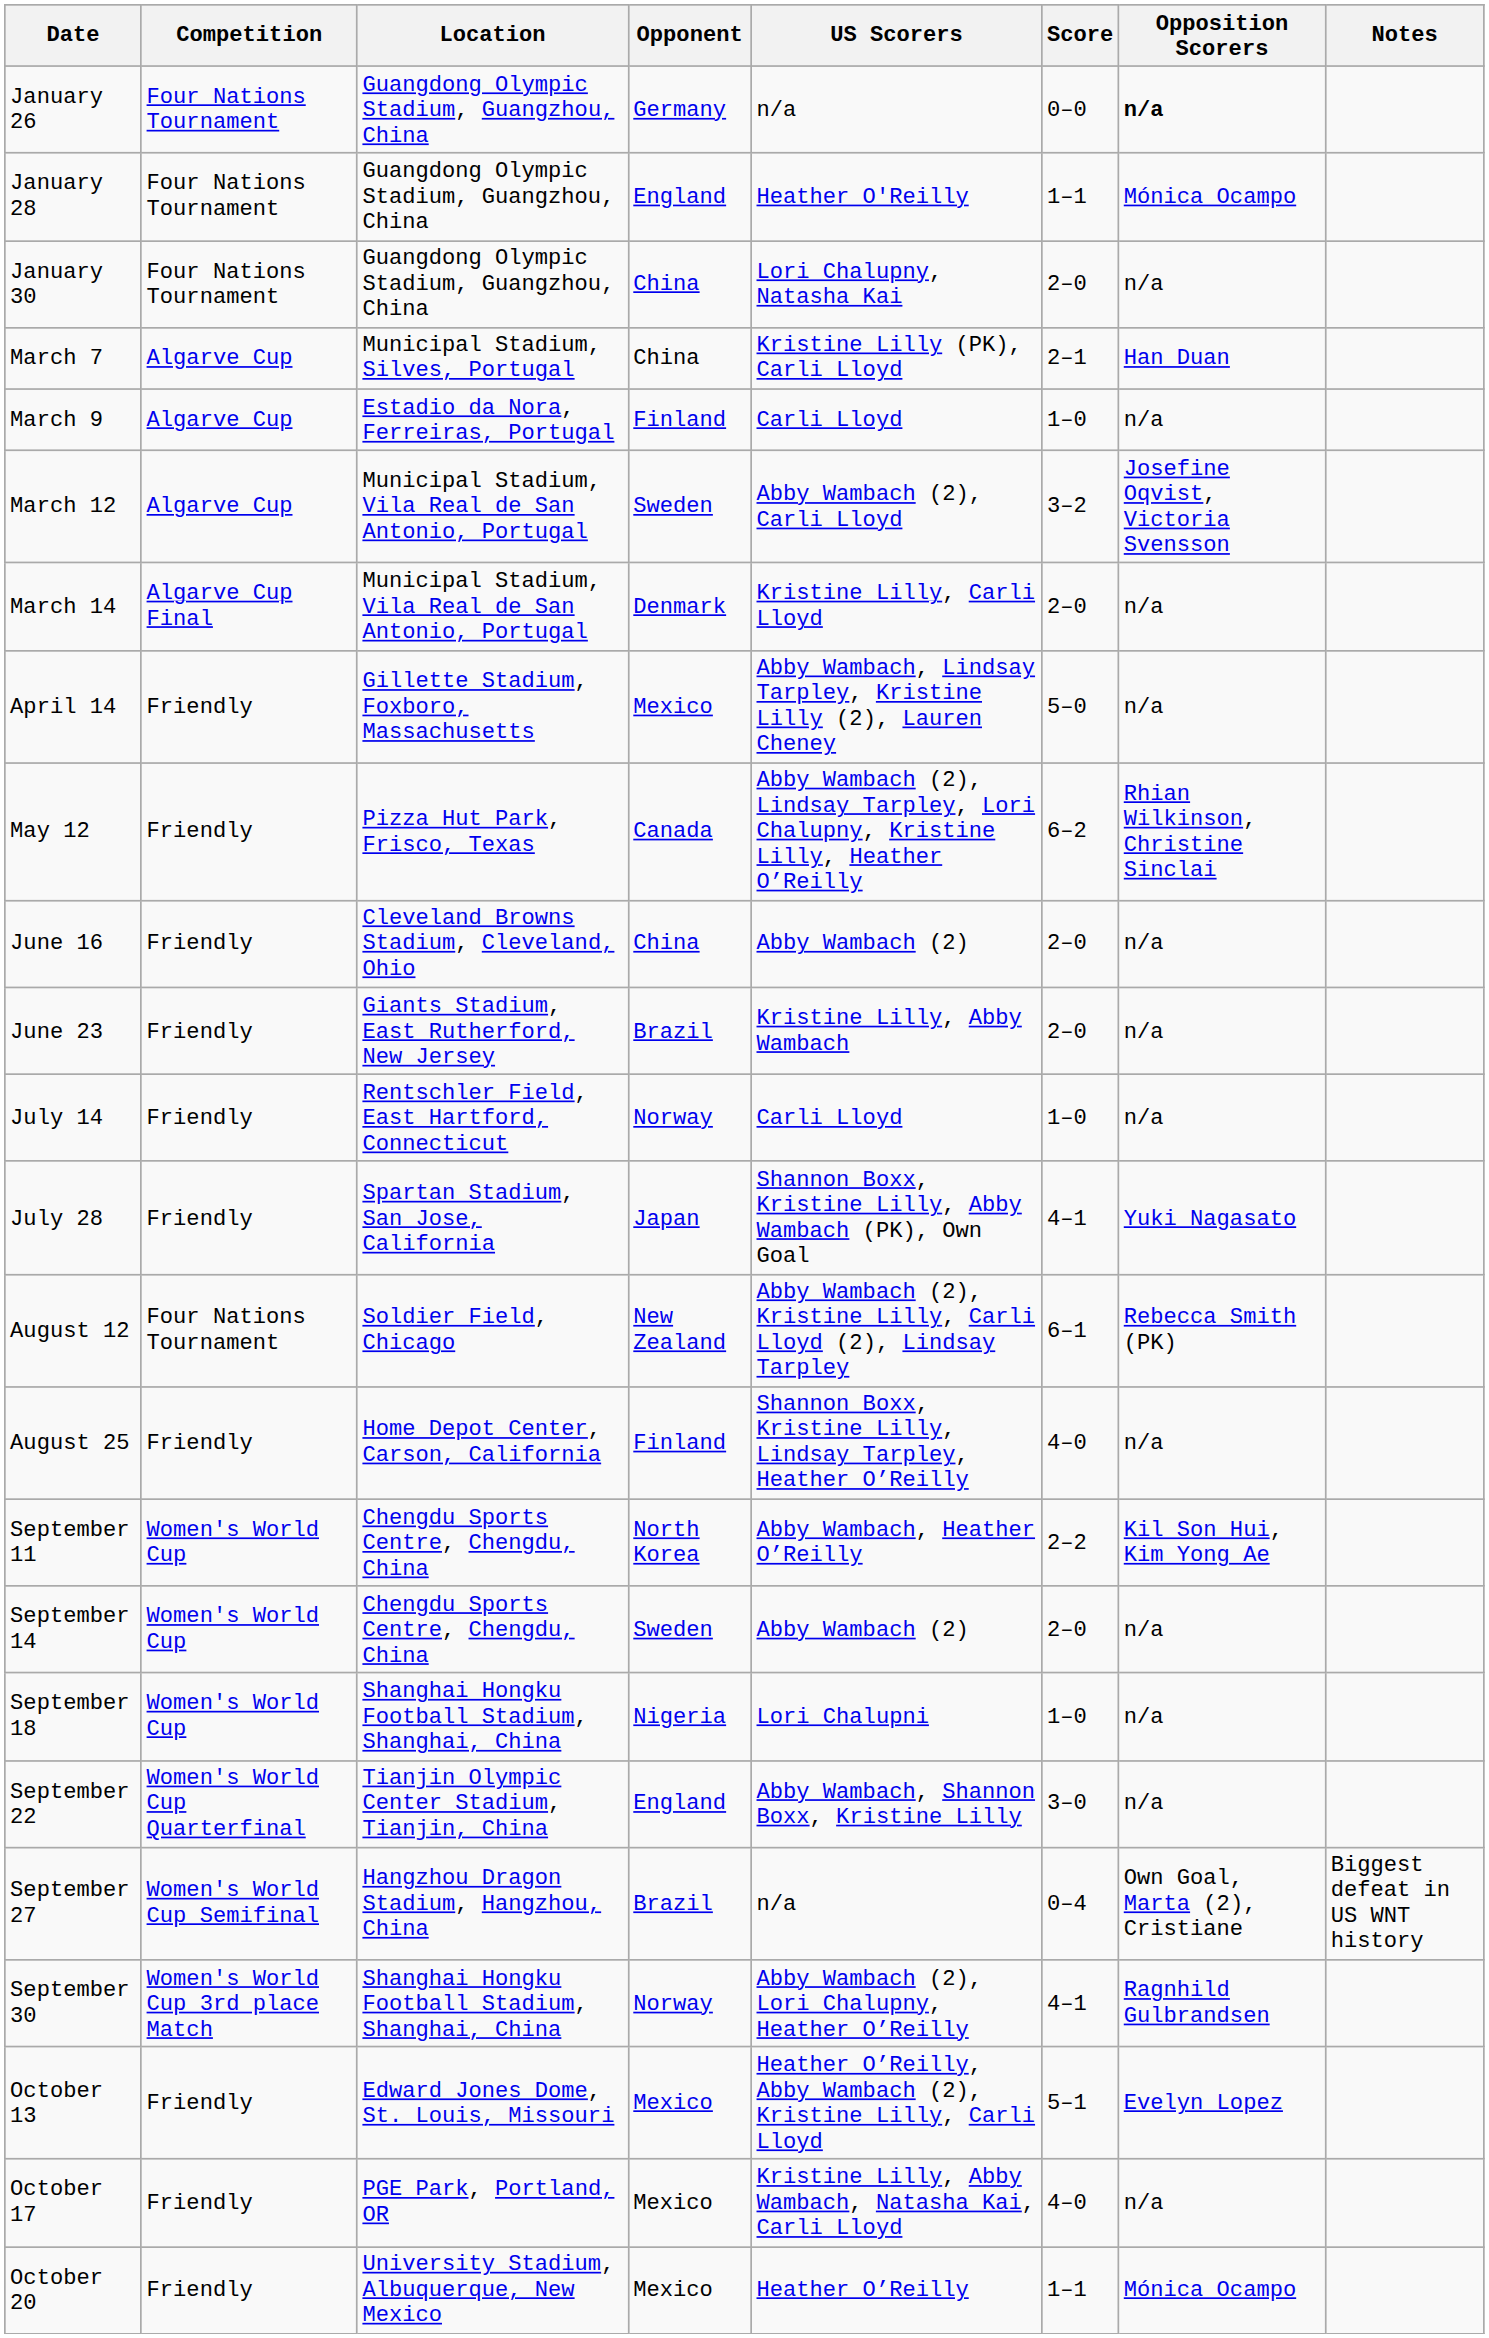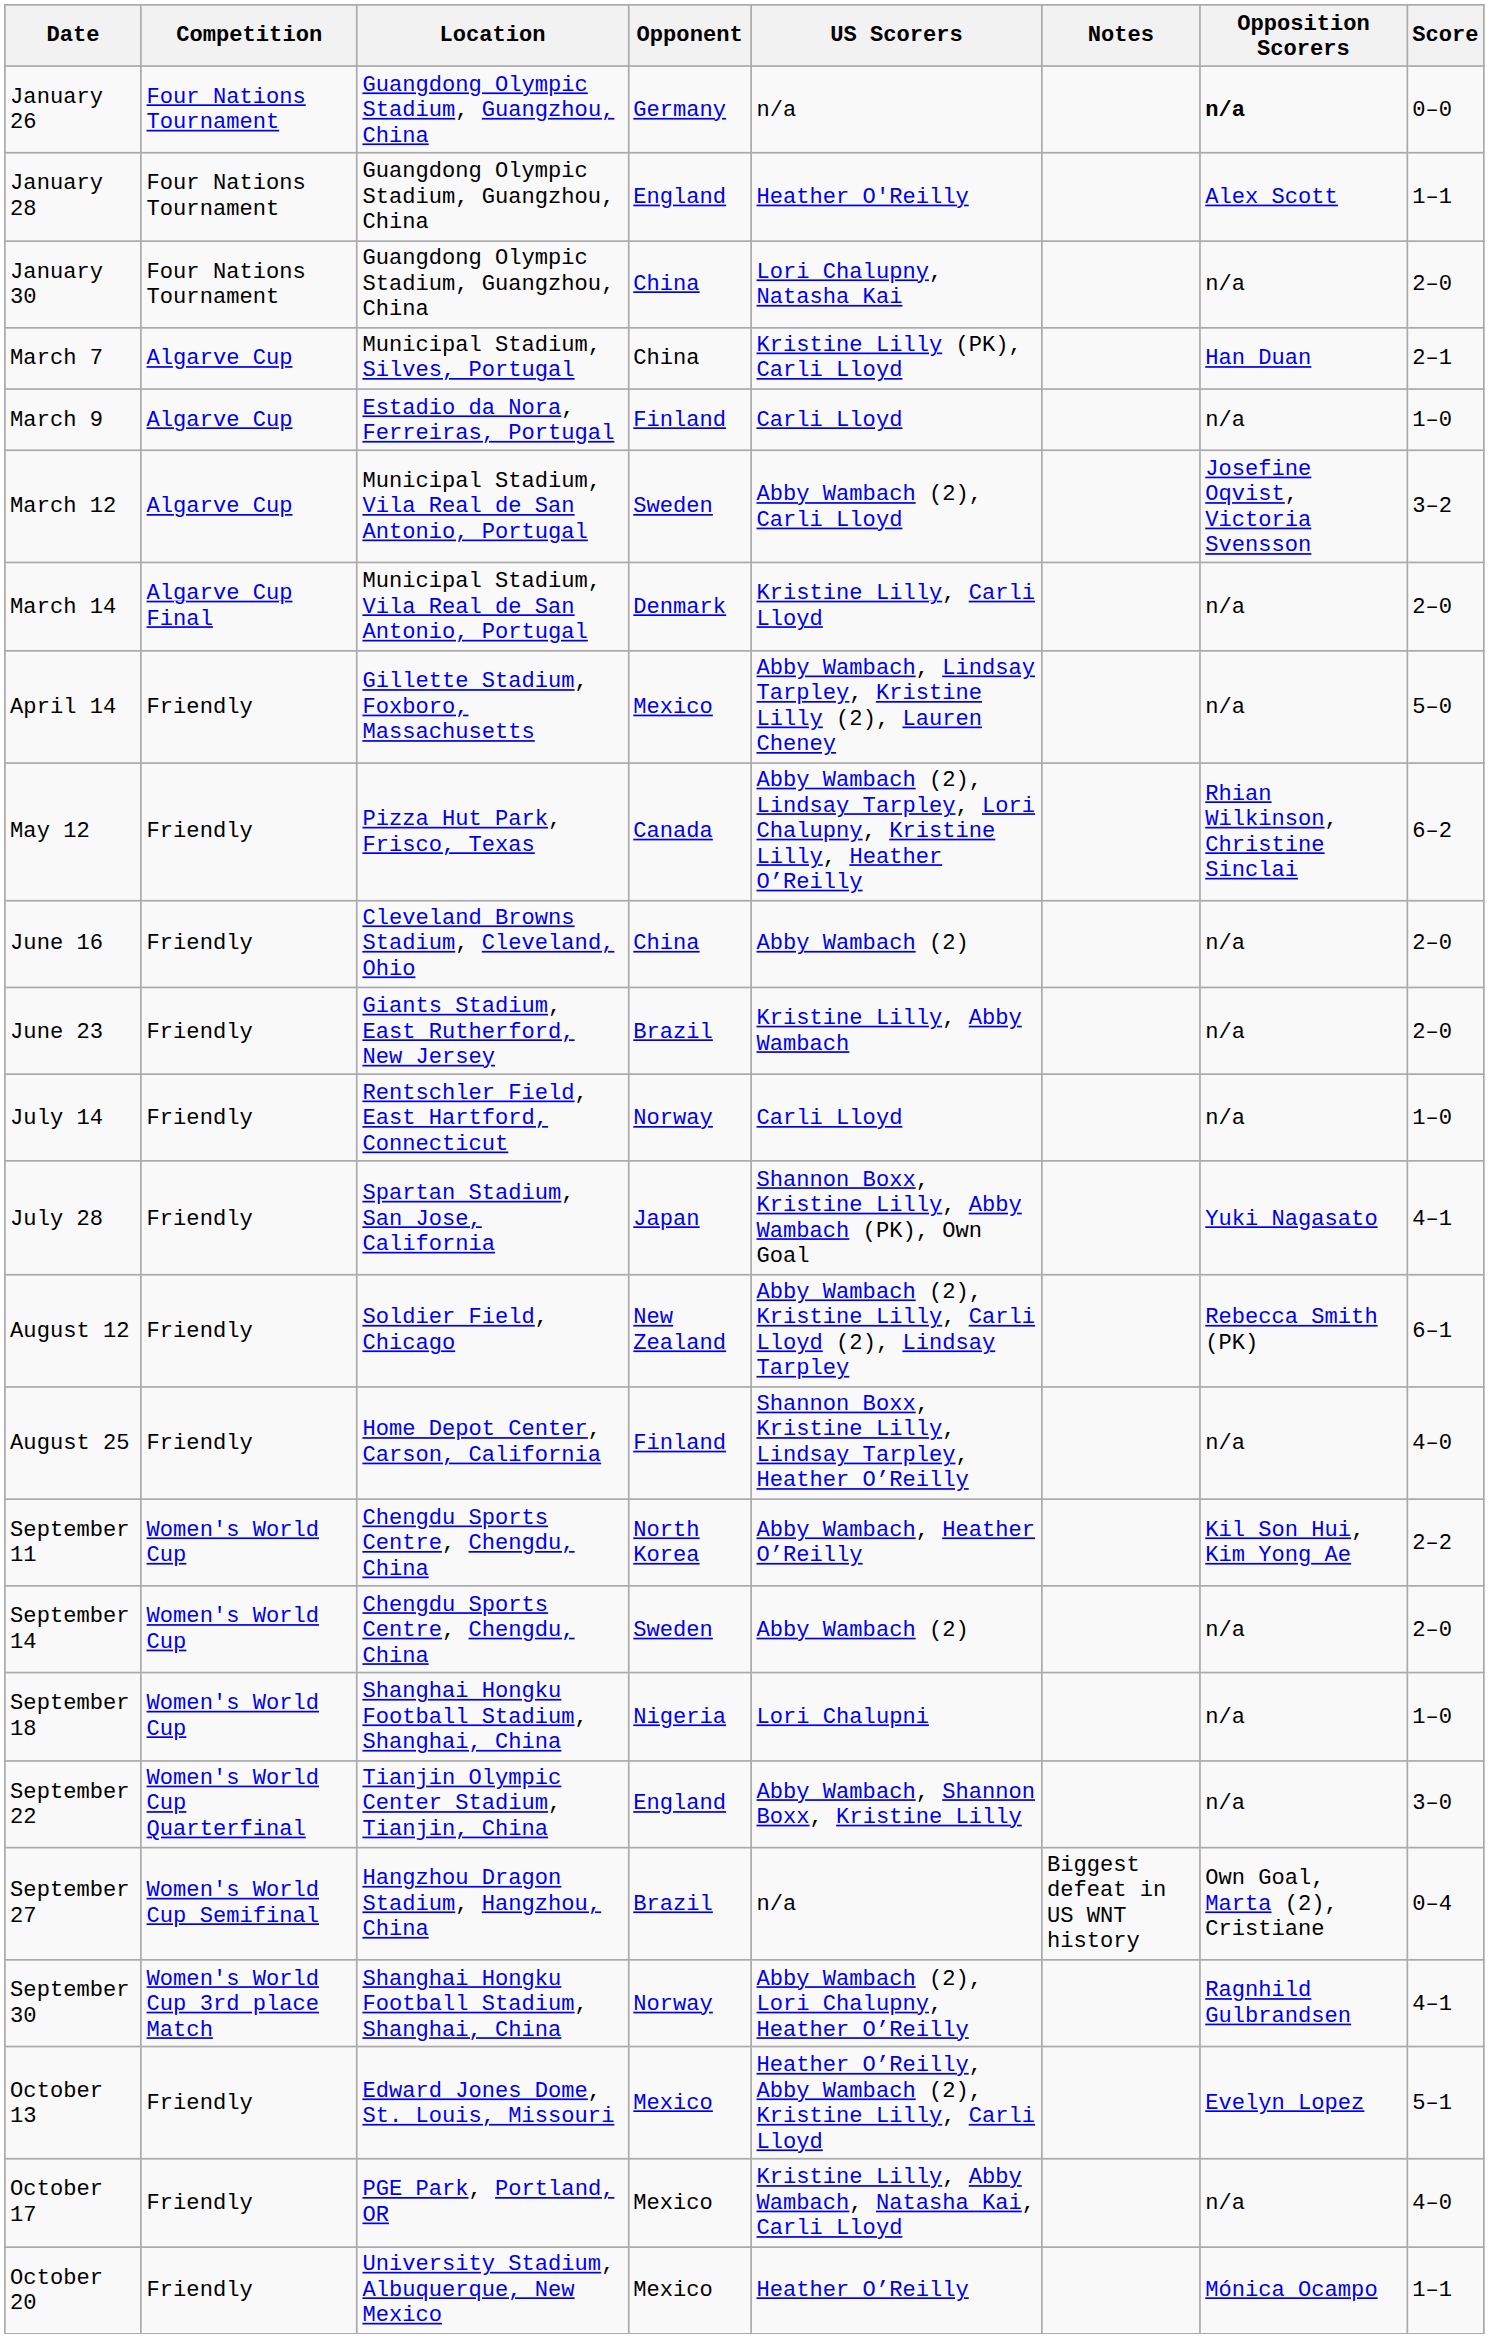 <table class="wikitable">
 <tr>
 <th>Date</th>
 <th>Competition</th>
 <th>Location</th>
 <th>Opponent</th>
 <th>US Scorers</th>
+<th>Notes</th>
+<th>Opposition Scorers</th>
 <th>Score</th>
-<th>Opposition Scorers</th>
-<th>Notes</th>
 </tr>
 <tr>
 <td>January 26</td>
 <td><a href='#'>Four Nations Tournament</a></td>
 <td><a href='#'>Guangdong Olympic Stadium</a>, <a href='#'>Guangzhou, China</a></td>
 <td><a href='#'>Germany</a></td>
 <td>n/a</td>
+<td></td>
+<td><strong>n/a</strong></td>
 <td>0–0</td>
-<td><strong>n/a</strong></td>
-<td></td>
 </tr>
 <tr>
 <td>January 28</td>
 <td>Four Nations Tournament</td>
 <td>Guangdong Olympic Stadium, Guangzhou, China</td>
 <td><a href='#'>England</a></td>
 <td><a href='#'>Heather O'Reilly</a></td>
+<td></td>
+<td><a href='#'>Alex Scott</a></td>
 <td>1–1</td>
-<td><a href='#'>Mónica Ocampo</a></td>
-<td></td>
 </tr>
 <tr>
 <td>January 30</td>
 <td>Four Nations Tournament</td>
 <td>Guangdong Olympic Stadium, Guangzhou, China</td>
 <td><a href='#'>China</a></td>
 <td><a href='#'>Lori Chalupny</a>, <a href='#'>Natasha Kai</a></td>
+<td></td>
+<td>n/a</td>
 <td>2–0</td>
-<td>n/a</td>
-<td></td>
 </tr>
 <tr>
 <td>March 7</td>
 <td><a href='#'>Algarve Cup</a></td>
 <td>Municipal Stadium, <a href='#'>Silves, Portugal</a></td>
 <td>China</td>
 <td><a href='#'>Kristine Lilly</a> (PK), <a href='#'>Carli Lloyd</a></td>
+<td></td>
+<td><a href='#'>Han Duan</a></td>
 <td>2–1</td>
-<td><a href='#'>Han Duan</a></td>
-<td></td>
 </tr>
 <tr>
 <td>March 9</td>
 <td><a href='#'>Algarve Cup</a></td>
 <td><a href='#'>Estadio da Nora</a>, <a href='#'>Ferreiras, Portugal</a></td>
 <td><a href='#'>Finland</a></td>
 <td><a href='#'>Carli Lloyd</a></td>
+<td></td>
+<td>n/a</td>
 <td>1–0</td>
-<td>n/a</td>
-<td></td>
 </tr>
 <tr>
 <td>March 12</td>
 <td><a href='#'>Algarve Cup</a></td>
 <td>Municipal Stadium, <a href='#'>Vila Real de San Antonio, Portugal</a></td>
 <td><a href='#'>Sweden</a></td>
 <td><a href='#'>Abby Wambach</a> (2), <a href='#'>Carli Lloyd</a></td>
+<td></td>
+<td><a href='#'>Josefine Oqvist</a>, <a href='#'>Victoria Svensson</a></td>
 <td>3–2</td>
-<td><a href='#'>Josefine Oqvist</a>, <a href='#'>Victoria Svensson</a></td>
-<td></td>
 </tr>
 <tr>
 <td>March 14</td>
 <td><a href='#'>Algarve Cup Final</a></td>
 <td>Municipal Stadium, <a href='#'>Vila Real de San Antonio, Portugal</a></td>
 <td><a href='#'>Denmark</a></td>
 <td><a href='#'>Kristine Lilly</a>, <a href='#'>Carli Lloyd</a></td>
+<td></td>
+<td>n/a</td>
 <td>2–0</td>
-<td>n/a</td>
-<td></td>
 </tr>
 <tr>
 <td>April 14</td>
 <td>Friendly</td>
 <td><a href='#'>Gillette Stadium</a>, <a href='#'>Foxboro, Massachusetts</a></td>
 <td><a href='#'>Mexico</a></td>
 <td><a href='#'>Abby Wambach</a>, <a href='#'>Lindsay Tarpley</a>, <a href='#'>Kristine Lilly</a> (2), <a href='#'>Lauren Cheney</a></td>
+<td></td>
+<td>n/a</td>
 <td>5–0</td>
-<td>n/a</td>
-<td></td>
 </tr>
 <tr>
 <td>May 12</td>
 <td>Friendly</td>
 <td><a href='#'>Pizza Hut Park</a>, <a href='#'>Frisco, Texas</a></td>
 <td><a href='#'>Canada</a></td>
 <td><a href='#'>Abby Wambach</a> (2), <a href='#'>Lindsay Tarpley</a>, <a href='#'>Lori Chalupny</a>, <a href='#'>Kristine Lilly</a>, <a href='#'>Heather O’Reilly</a></td>
+<td></td>
+<td><a href='#'>Rhian Wilkinson</a>, <a href='#'>Christine Sinclai</a></td>
 <td>6–2</td>
-<td><a href='#'>Rhian Wilkinson</a>, <a href='#'>Christine Sinclai</a></td>
-<td></td>
 </tr>
 <tr>
 <td>June 16</td>
 <td>Friendly</td>
 <td><a href='#'>Cleveland Browns Stadium</a>, <a href='#'>Cleveland, Ohio</a></td>
 <td><a href='#'>China</a></td>
 <td><a href='#'>Abby Wambach</a> (2)</td>
+<td></td>
+<td>n/a</td>
 <td>2–0</td>
-<td>n/a</td>
-<td></td>
 </tr>
 <tr>
 <td>June 23</td>
 <td>Friendly</td>
 <td><a href='#'>Giants Stadium</a>, <a href='#'>East Rutherford, New Jersey</a></td>
 <td><a href='#'>Brazil</a></td>
 <td><a href='#'>Kristine Lilly</a>, <a href='#'>Abby Wambach</a></td>
+<td></td>
+<td>n/a</td>
 <td>2–0</td>
-<td>n/a</td>
-<td></td>
 </tr>
 <tr>
 <td>July 14</td>
 <td>Friendly</td>
 <td><a href='#'>Rentschler Field</a>, <a href='#'>East Hartford, Connecticut</a></td>
 <td><a href='#'>Norway</a></td>
 <td><a href='#'>Carli Lloyd</a></td>
+<td></td>
+<td>n/a</td>
 <td>1–0</td>
-<td>n/a</td>
-<td></td>
 </tr>
 <tr>
 <td>July 28</td>
 <td>Friendly</td>
 <td><a href='#'>Spartan Stadium</a>, <a href='#'>San Jose, California</a></td>
 <td><a href='#'>Japan</a></td>
 <td><a href='#'>Shannon Boxx</a>, <a href='#'>Kristine Lilly</a>, <a href='#'>Abby Wambach</a> (PK), Own Goal</td>
+<td></td>
+<td><a href='#'>Yuki Nagasato</a></td>
 <td>4–1</td>
-<td><a href='#'>Yuki Nagasato</a></td>
-<td></td>
 </tr>
 <tr>
 <td>August 12</td>
-<td>Four Nations Tournament</td>
+<td>Friendly</td>
 <td><a href='#'>Soldier Field</a>, <a href='#'>Chicago</a></td>
 <td><a href='#'>New Zealand</a></td>
 <td><a href='#'>Abby Wambach</a> (2), <a href='#'>Kristine Lilly</a>, <a href='#'>Carli Lloyd</a> (2), <a href='#'>Lindsay Tarpley</a></td>
+<td></td>
+<td><a href='#'>Rebecca Smith</a> (PK)</td>
 <td>6–1</td>
-<td><a href='#'>Rebecca Smith</a> (PK)</td>
-<td></td>
 </tr>
 <tr>
 <td>August 25</td>
 <td>Friendly</td>
 <td><a href='#'>Home Depot Center</a>, <a href='#'>Carson, California</a></td>
 <td><a href='#'>Finland</a></td>
 <td><a href='#'>Shannon Boxx</a>, <a href='#'>Kristine Lilly</a>, <a href='#'>Lindsay Tarpley</a>, <a href='#'>Heather O’Reilly</a></td>
+<td></td>
+<td>n/a</td>
 <td>4–0</td>
-<td>n/a</td>
-<td></td>
 </tr>
 <tr>
 <td>September 11</td>
 <td><a href='#'>Women's World Cup</a></td>
 <td><a href='#'>Chengdu Sports Centre</a>, <a href='#'>Chengdu, China</a></td>
 <td><a href='#'>North Korea</a></td>
 <td><a href='#'>Abby Wambach</a>, <a href='#'>Heather O’Reilly</a></td>
+<td></td>
+<td><a href='#'>Kil Son Hui</a>, <a href='#'>Kim Yong Ae</a></td>
 <td>2–2</td>
-<td><a href='#'>Kil Son Hui</a>, <a href='#'>Kim Yong Ae</a></td>
-<td></td>
 </tr>
 <tr>
 <td>September 14</td>
 <td><a href='#'>Women's World Cup</a></td>
 <td><a href='#'>Chengdu Sports Centre</a>, <a href='#'>Chengdu, China</a></td>
 <td><a href='#'>Sweden</a></td>
 <td><a href='#'>Abby Wambach</a> (2)</td>
+<td></td>
+<td>n/a</td>
 <td>2–0</td>
-<td>n/a</td>
-<td></td>
 </tr>
 <tr>
 <td>September 18</td>
 <td><a href='#'>Women's World Cup</a></td>
 <td><a href='#'>Shanghai Hongku Football Stadium</a>, <a href='#'>Shanghai, China</a></td>
 <td><a href='#'>Nigeria</a></td>
 <td><a href='#'>Lori Chalupni</a></td>
+<td></td>
+<td>n/a</td>
 <td>1–0</td>
-<td>n/a</td>
-<td></td>
 </tr>
 <tr>
 <td>September 22</td>
 <td><a href='#'>Women's World Cup Quarterfinal</a></td>
 <td><a href='#'>Tianjin Olympic Center Stadium</a>, <a href='#'>Tianjin, China</a></td>
 <td><a href='#'>England</a></td>
 <td><a href='#'>Abby Wambach</a>, <a href='#'>Shannon Boxx</a>, <a href='#'>Kristine Lilly</a></td>
+<td></td>
+<td>n/a</td>
 <td>3–0</td>
-<td>n/a</td>
-<td></td>
 </tr>
 <tr>
 <td>September 27</td>
 <td><a href='#'>Women's World Cup Semifinal</a></td>
 <td><a href='#'>Hangzhou Dragon Stadium</a>, <a href='#'>Hangzhou, China</a></td>
 <td><a href='#'>Brazil</a></td>
 <td>n/a</td>
+<td>Biggest defeat in US WNT history</td>
+<td>Own Goal, <a href='#'>Marta</a> (2), Cristiane</td>
 <td>0–4</td>
-<td>Own Goal, <a href='#'>Marta</a> (2), Cristiane</td>
-<td>Biggest defeat in US WNT history</td>
 </tr>
 <tr>
 <td>September 30</td>
 <td><a href='#'>Women's World Cup 3rd place Match</a></td>
 <td><a href='#'>Shanghai Hongku Football Stadium</a>, <a href='#'>Shanghai, China</a></td>
 <td><a href='#'>Norway</a></td>
 <td><a href='#'>Abby Wambach</a> (2), <a href='#'>Lori Chalupny</a>, <a href='#'>Heather O’Reilly</a></td>
+<td></td>
+<td><a href='#'>Ragnhild Gulbrandsen</a></td>
 <td>4–1</td>
-<td><a href='#'>Ragnhild Gulbrandsen</a></td>
-<td></td>
 </tr>
 <tr>
 <td>October 13</td>
 <td>Friendly</td>
 <td><a href='#'>Edward Jones Dome</a>, <a href='#'>St. Louis, Missouri</a></td>
 <td><a href='#'>Mexico</a></td>
 <td><a href='#'>Heather O’Reilly</a>, <a href='#'>Abby Wambach</a> (2), <a href='#'>Kristine Lilly</a>, <a href='#'>Carli Lloyd</a></td>
+<td></td>
+<td><a href='#'>Evelyn Lopez</a></td>
 <td>5–1</td>
-<td><a href='#'>Evelyn Lopez</a></td>
-<td></td>
 </tr>
 <tr>
 <td>October 17</td>
 <td>Friendly</td>
 <td><a href='#'>PGE Park</a>, <a href='#'>Portland, OR</a></td>
 <td>Mexico</td>
 <td><a href='#'>Kristine Lilly</a>, <a href='#'>Abby Wambach</a>, <a href='#'>Natasha Kai</a>, <a href='#'>Carli Lloyd</a></td>
+<td></td>
+<td>n/a</td>
 <td>4–0</td>
-<td>n/a</td>
-<td></td>
 </tr>
 <tr>
 <td>October 20</td>
 <td>Friendly</td>
 <td><a href='#'>University Stadium</a>, <a href='#'>Albuquerque, New Mexico</a></td>
 <td>Mexico</td>
 <td><a href='#'>Heather O’Reilly</a></td>
+<td></td>
+<td><a href='#'>Mónica Ocampo</a></td>
 <td>1–1</td>
-<td><a href='#'>Mónica Ocampo</a></td>
-<td></td>
 </tr>
 </table>
